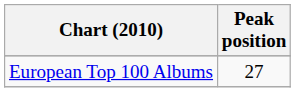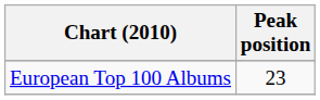 <table class="wikitable sortable">
 <tr>
 <th>Chart (2010)</th>
 <th>Peak<br>position</th>
 </tr>
 <tr>
 </tr>
 <tr>
 <td><a href='#'>European Top 100 Albums</a></td>
-<td style="text-align:center;">27</td>
+<td style="text-align:center;">23</td>
 </tr>
 <tr>
 </tr>
 <tr>
 </tr>
 </table>
